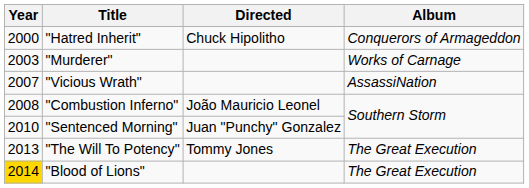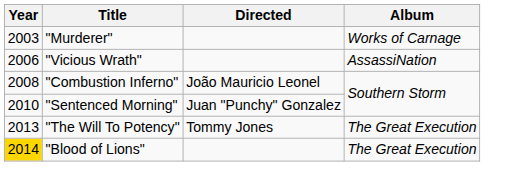 <table class="wikitable">
 <tr>
 <th>Year</th>
 <th>Title</th>
 <th>Directed</th>
 <th>Album</th>
 </tr>
 <tr>
-<td>2000</td>
-<td>"Hatred Inherit"</td>
-<td>Chuck Hipolitho</td>
-<td><em>Conquerors of Armageddon</em></td>
-</tr>
-<tr>
 <td>2003</td>
 <td>"Murderer"</td>
 <td></td>
 <td><em>Works of Carnage</em></td>
 </tr>
 <tr>
-<td>2007</td>
+<td>2006</td>
 <td>"Vicious Wrath"</td>
 <td></td>
 <td><em>AssassiNation</em></td>
 </tr>
 <tr>
 <td>2008</td>
 <td>"Combustion Inferno"</td>
 <td>João Mauricio Leonel</td>
 <td rowspan=2><em>Southern Storm</em></td>
 </tr>
 <tr>
 <td>2010</td>
 <td>"Sentenced Morning"</td>
 <td>Juan "Punchy" Gonzalez</td>
 </tr>
 <tr>
 <td>2013</td>
 <td>"The Will To Potency"</td>
 <td>Tommy Jones</td>
 <td><em>The Great Execution</em></td>
 </tr>
 <tr>
 <td style="background: gold;">2014</td>
 <td>"Blood of Lions"</td>
 <td></td>
 <td><em>The Great Execution</em></td>
 </tr>
 </table>
